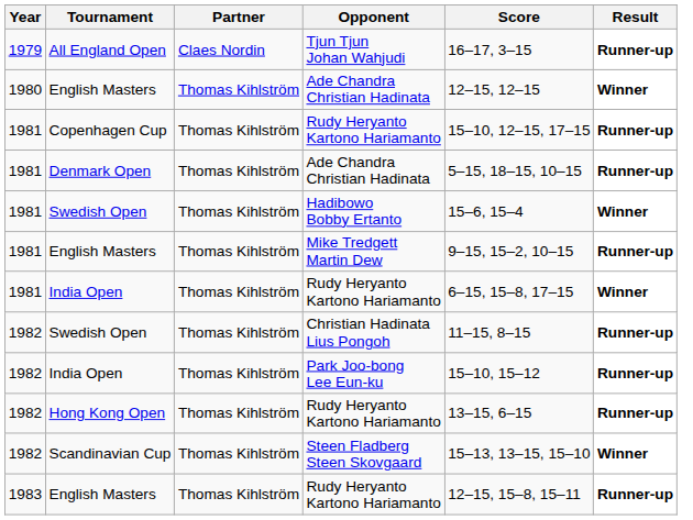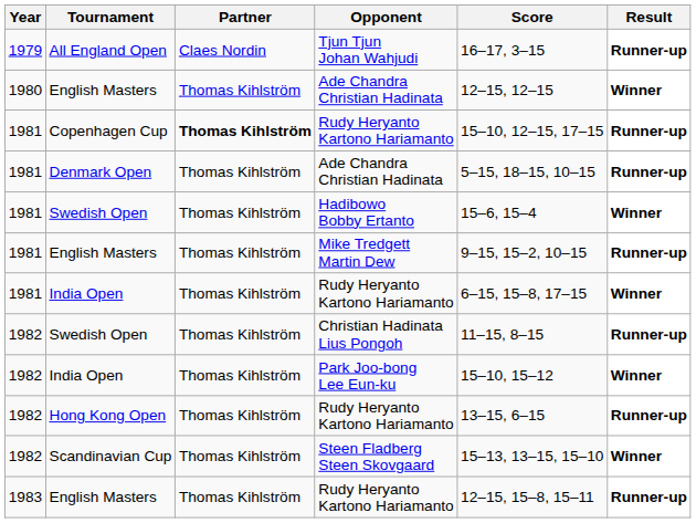 <table class="sortable wikitable" style="font-size: 90%;">
 <tr>
 <th>Year</th>
 <th>Tournament</th>
 <th>Partner</th>
 <th>Opponent</th>
 <th>Score</th>
 <th>Result</th>
 </tr>
 <tr>
 <td align="center"><a href='#'>1979</a></td>
 <td><a href='#'>All England Open</a></td>
 <td> <a href='#'>Claes Nordin</a></td>
 <td> <a href='#'>Tjun Tjun</a><br> <a href='#'>Johan Wahjudi</a></td>
 <td>16–17, 3–15</td>
 <td style="text-align:left; background:white"> <strong>Runner-up</strong></td>
 </tr>
 <tr>
 <td align="center">1980</td>
 <td>English Masters</td>
 <td> <a href='#'>Thomas Kihlström</a></td>
 <td> <a href='#'>Ade Chandra</a><br> <a href='#'>Christian Hadinata</a></td>
 <td>12–15, 12–15</td>
 <td style="text-align:left; background:white"> <strong>Winner</strong></td>
 </tr>
 <tr>
 <td align="center">1981</td>
 <td>Copenhagen Cup</td>
-<td> Thomas Kihlström</td>
+<td><strong> Thomas Kihlström</strong></td>
 <td> <a href='#'>Rudy Heryanto</a><br> <a href='#'>Kartono Hariamanto</a></td>
 <td>15–10, 12–15, 17–15</td>
 <td style="text-align:left; background:white"> <strong>Runner-up</strong></td>
 </tr>
 <tr>
 <td align="center">1981</td>
 <td><a href='#'>Denmark Open</a></td>
 <td> Thomas Kihlström</td>
 <td> Ade Chandra<br> Christian Hadinata</td>
 <td>5–15, 18–15, 10–15</td>
 <td style="text-align:left; background:white"> <strong>Runner-up</strong></td>
 </tr>
 <tr>
 <td align="center">1981</td>
 <td><a href='#'>Swedish Open</a></td>
 <td> Thomas Kihlström</td>
 <td> <a href='#'>Hadibowo</a><br> <a href='#'>Bobby Ertanto</a></td>
 <td>15–6, 15–4</td>
 <td style="text-align:left; background:white"> <strong>Winner</strong></td>
 </tr>
 <tr>
 <td align="center">1981</td>
 <td>English Masters</td>
 <td> Thomas Kihlström</td>
 <td> <a href='#'>Mike Tredgett</a><br> <a href='#'>Martin Dew</a></td>
 <td>9–15, 15–2, 10–15</td>
 <td style="text-align:left; background:white"> <strong>Runner-up</strong></td>
 </tr>
 <tr>
 <td align="center">1981</td>
 <td><a href='#'>India Open</a></td>
 <td> Thomas Kihlström</td>
 <td> Rudy Heryanto<br> Kartono Hariamanto</td>
 <td>6–15, 15–8, 17–15</td>
 <td style="text-align:left; background:white"> <strong>Winner</strong></td>
 </tr>
 <tr>
 <td align="center">1982</td>
 <td>Swedish Open</td>
 <td> Thomas Kihlström</td>
 <td> Christian Hadinata<br> <a href='#'>Lius Pongoh</a></td>
 <td>11–15, 8–15</td>
 <td style="text-align:left; background:white"> <strong>Runner-up</strong></td>
 </tr>
 <tr>
 <td align="center">1982</td>
 <td align="left">India Open</td>
 <td align="left"> Thomas Kihlström</td>
 <td align="left"> <a href='#'>Park Joo-bong</a><br> <a href='#'>Lee Eun-ku</a></td>
 <td align="left">15–10, 15–12</td>
-<td style="text-align:left; background:white"> <strong>Runner-up</strong></td>
+<td style="text-align:left; background:white"> <strong>Winner</strong></td>
 </tr>
 <tr>
 <td align="center">1982</td>
 <td><a href='#'>Hong Kong Open</a></td>
 <td> Thomas Kihlström</td>
 <td> Rudy Heryanto<br> Kartono Hariamanto</td>
 <td>13–15, 6–15</td>
 <td style="text-align:left; background:white"> <strong>Runner-up</strong></td>
 </tr>
 <tr>
 <td align="center">1982</td>
 <td>Scandinavian Cup</td>
 <td> Thomas Kihlström</td>
 <td> <a href='#'>Steen Fladberg</a> <br> <a href='#'>Steen Skovgaard</a></td>
 <td>15–13, 13–15, 15–10</td>
 <td style="text-align:left; background:white"> <strong>Winner</strong></td>
 </tr>
 <tr>
 <td align="center">1983</td>
 <td>English Masters</td>
 <td> Thomas Kihlström</td>
 <td> Rudy Heryanto<br> Kartono Hariamanto</td>
 <td>12–15, 15–8, 15–11</td>
 <td style="text-align:left; background:white"> <strong>Runner-up</strong></td>
 </tr>
 </table>
